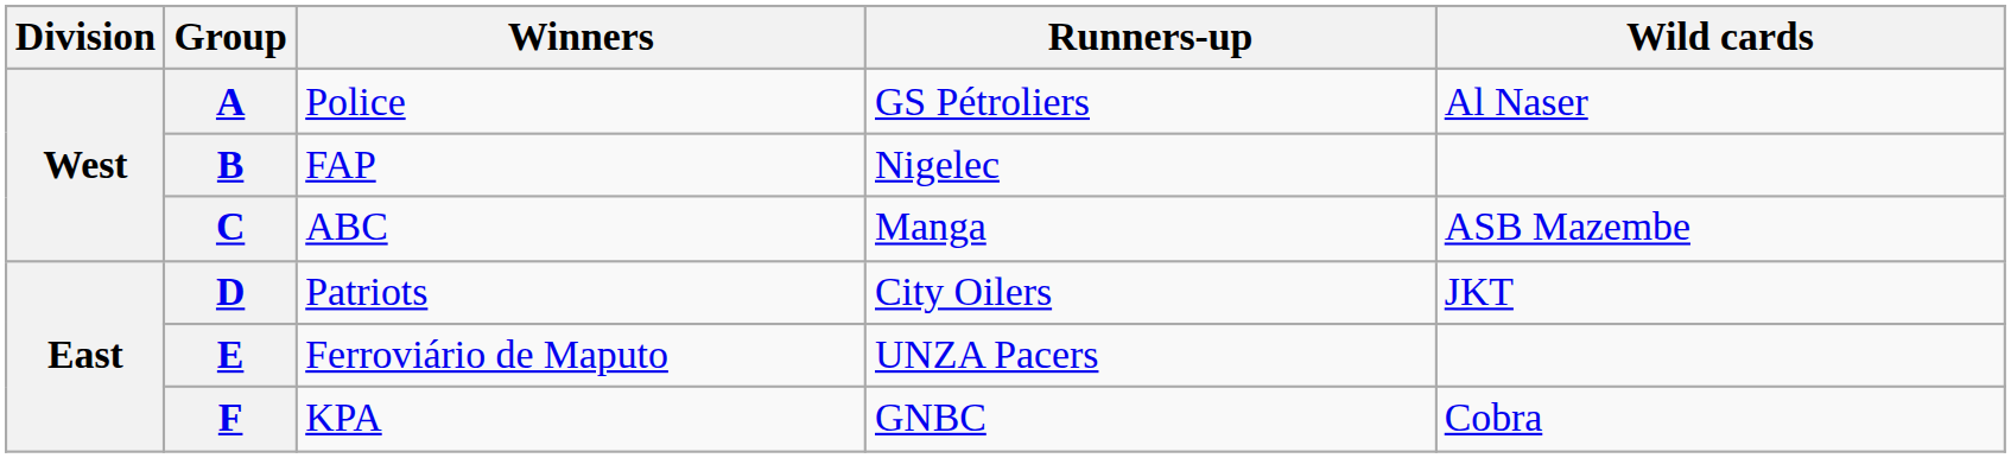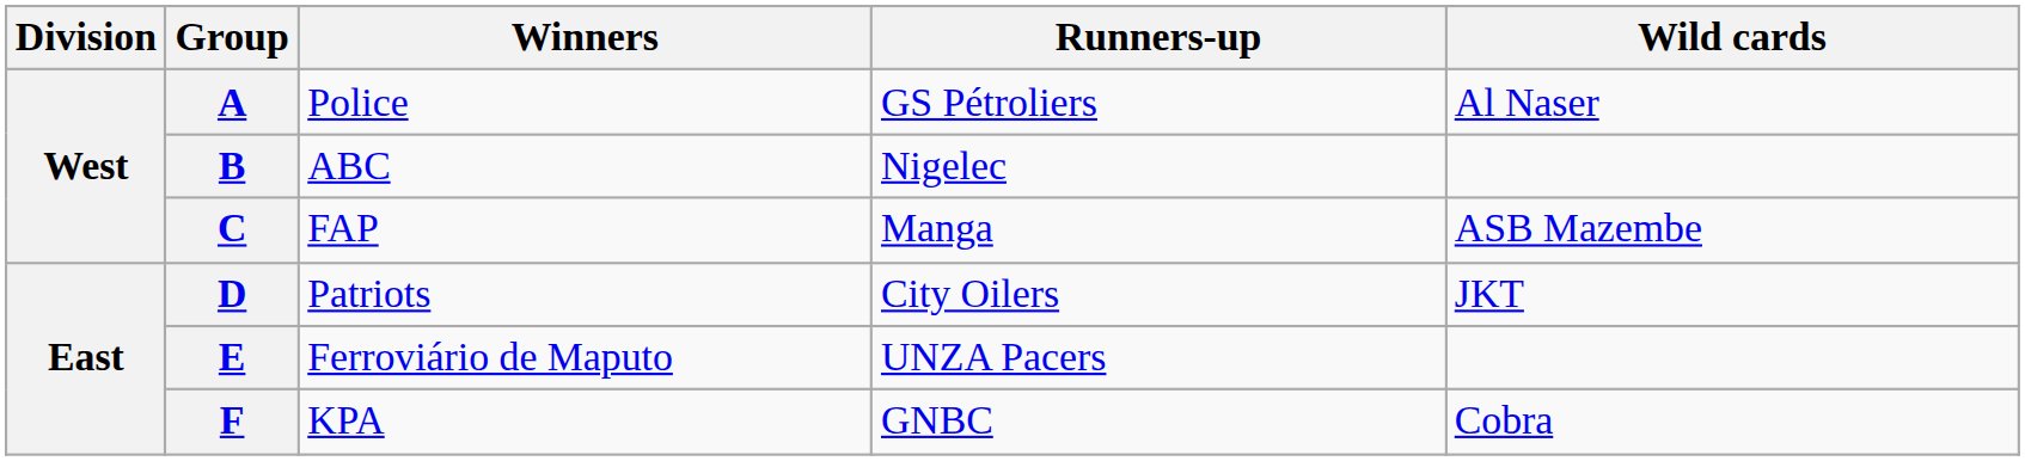 <table class="wikitable">
 <tr>
 <th>Division</th>
 <th>Group</th>
 <th width=220>Winners</th>
 <th width=220>Runners-up</th>
 <th width=220>Wild cards</th>
 </tr>
 <tr>
 <th rowspan=3>West</th>
 <th><a href='#'>A</a></th>
 <td> <a href='#'>Police</a></td>
 <td> <a href='#'>GS Pétroliers</a></td>
 <td> <a href='#'>Al Naser</a></td>
 </tr>
 <tr>
 <th><a href='#'>B</a></th>
-<td> <a href='#'>FAP</a></td>
+<td> <a href='#'>ABC</a></td>
 <td> <a href='#'>Nigelec</a></td>
 <td></td>
 </tr>
 <tr>
 <th><a href='#'>C</a></th>
-<td> <a href='#'>ABC</a></td>
+<td> <a href='#'>FAP</a></td>
 <td> <a href='#'>Manga</a></td>
 <td> <a href='#'>ASB Mazembe</a></td>
 </tr>
 <tr>
 <th rowspan=3>East</th>
 <th><a href='#'>D</a></th>
 <td> <a href='#'>Patriots</a></td>
 <td> <a href='#'>City Oilers</a></td>
 <td> <a href='#'>JKT</a></td>
 </tr>
 <tr>
 <th><a href='#'>E</a></th>
 <td> <a href='#'>Ferroviário de Maputo</a></td>
 <td> <a href='#'>UNZA Pacers</a></td>
 <td></td>
 </tr>
 <tr>
 <th><a href='#'>F</a></th>
 <td> <a href='#'>KPA</a></td>
 <td> <a href='#'>GNBC</a></td>
 <td> <a href='#'>Cobra</a></td>
 </tr>
 </table>
